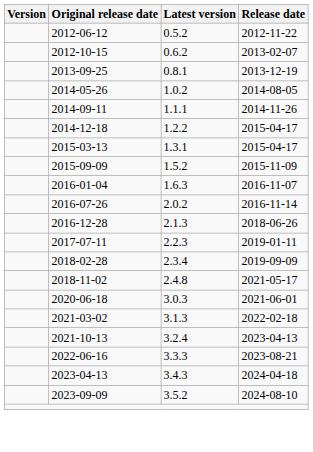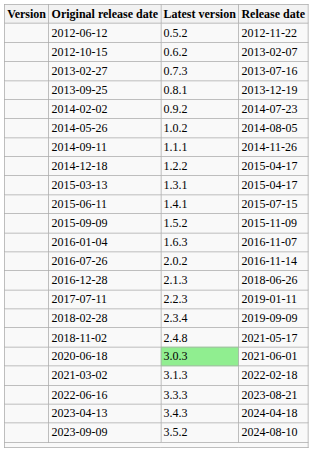 <table class="wikitable">
 <tr>
 <th>Version</th>
 <th>Original release date</th>
 <th>Latest version</th>
 <th>Release date</th>
 </tr>
 <tr>
 <td></td>
 <td>2012-06-12</td>
 <td>0.5.2</td>
 <td>2012-11-22</td>
 </tr>
 <tr>
 <td></td>
 <td>2012-10-15</td>
 <td>0.6.2</td>
 <td>2013-02-07</td>
 </tr>
 <tr>
 <td></td>
+<td>2013-02-27</td>
+<td>0.7.3</td>
+<td>2013-07-16</td>
+</tr>
+<tr>
+<td></td>
 <td>2013-09-25</td>
 <td>0.8.1</td>
 <td>2013-12-19</td>
+</tr>
+<tr>
+<td></td>
+<td>2014-02-02</td>
+<td>0.9.2</td>
+<td>2014-07-23</td>
 </tr>
 <tr>
 <td></td>
 <td>2014-05-26</td>
 <td>1.0.2</td>
 <td>2014-08-05</td>
 </tr>
 <tr>
 <td></td>
 <td>2014-09-11</td>
 <td>1.1.1</td>
 <td>2014-11-26</td>
 </tr>
 <tr>
 <td></td>
 <td>2014-12-18</td>
 <td>1.2.2</td>
 <td>2015-04-17</td>
 </tr>
 <tr>
 <td></td>
 <td>2015-03-13</td>
 <td>1.3.1</td>
 <td>2015-04-17</td>
+</tr>
+<tr>
+<td></td>
+<td>2015-06-11</td>
+<td>1.4.1</td>
+<td>2015-07-15</td>
 </tr>
 <tr>
 <td></td>
 <td>2015-09-09</td>
 <td>1.5.2</td>
 <td>2015-11-09</td>
 </tr>
 <tr>
 <td></td>
 <td>2016-01-04</td>
 <td>1.6.3</td>
 <td>2016-11-07</td>
 </tr>
 <tr>
 <td></td>
 <td>2016-07-26</td>
 <td>2.0.2</td>
 <td>2016-11-14</td>
 </tr>
 <tr>
 <td></td>
 <td>2016-12-28</td>
 <td>2.1.3</td>
 <td>2018-06-26</td>
 </tr>
 <tr>
 <td></td>
 <td>2017-07-11</td>
 <td>2.2.3</td>
 <td>2019-01-11</td>
 </tr>
 <tr>
 <td></td>
 <td>2018-02-28</td>
 <td>2.3.4</td>
 <td>2019-09-09</td>
 </tr>
 <tr>
 <td></td>
 <td>2018-11-02</td>
 <td>2.4.8</td>
 <td>2021-05-17</td>
 </tr>
 <tr>
 <td></td>
 <td>2020-06-18</td>
-<td>3.0.3</td>
+<td style="background: lightgreen;">3.0.3</td>
 <td>2021-06-01</td>
 </tr>
 <tr>
 <td></td>
 <td>2021-03-02</td>
 <td>3.1.3</td>
 <td>2022-02-18</td>
-</tr>
-<tr>
-<td></td>
-<td>2021-10-13</td>
-<td>3.2.4</td>
-<td>2023-04-13</td>
 </tr>
 <tr>
 <td></td>
 <td>2022-06-16</td>
 <td>3.3.3</td>
 <td>2023-08-21</td>
 </tr>
 <tr>
 <td></td>
 <td>2023-04-13</td>
 <td>3.4.3</td>
 <td>2024-04-18</td>
 </tr>
 <tr>
 <td></td>
 <td>2023-09-09</td>
 <td>3.5.2</td>
 <td>2024-08-10</td>
 </tr>
 <tr>
 <td colspan="4"><small></small></td>
 </tr>
 </table>
